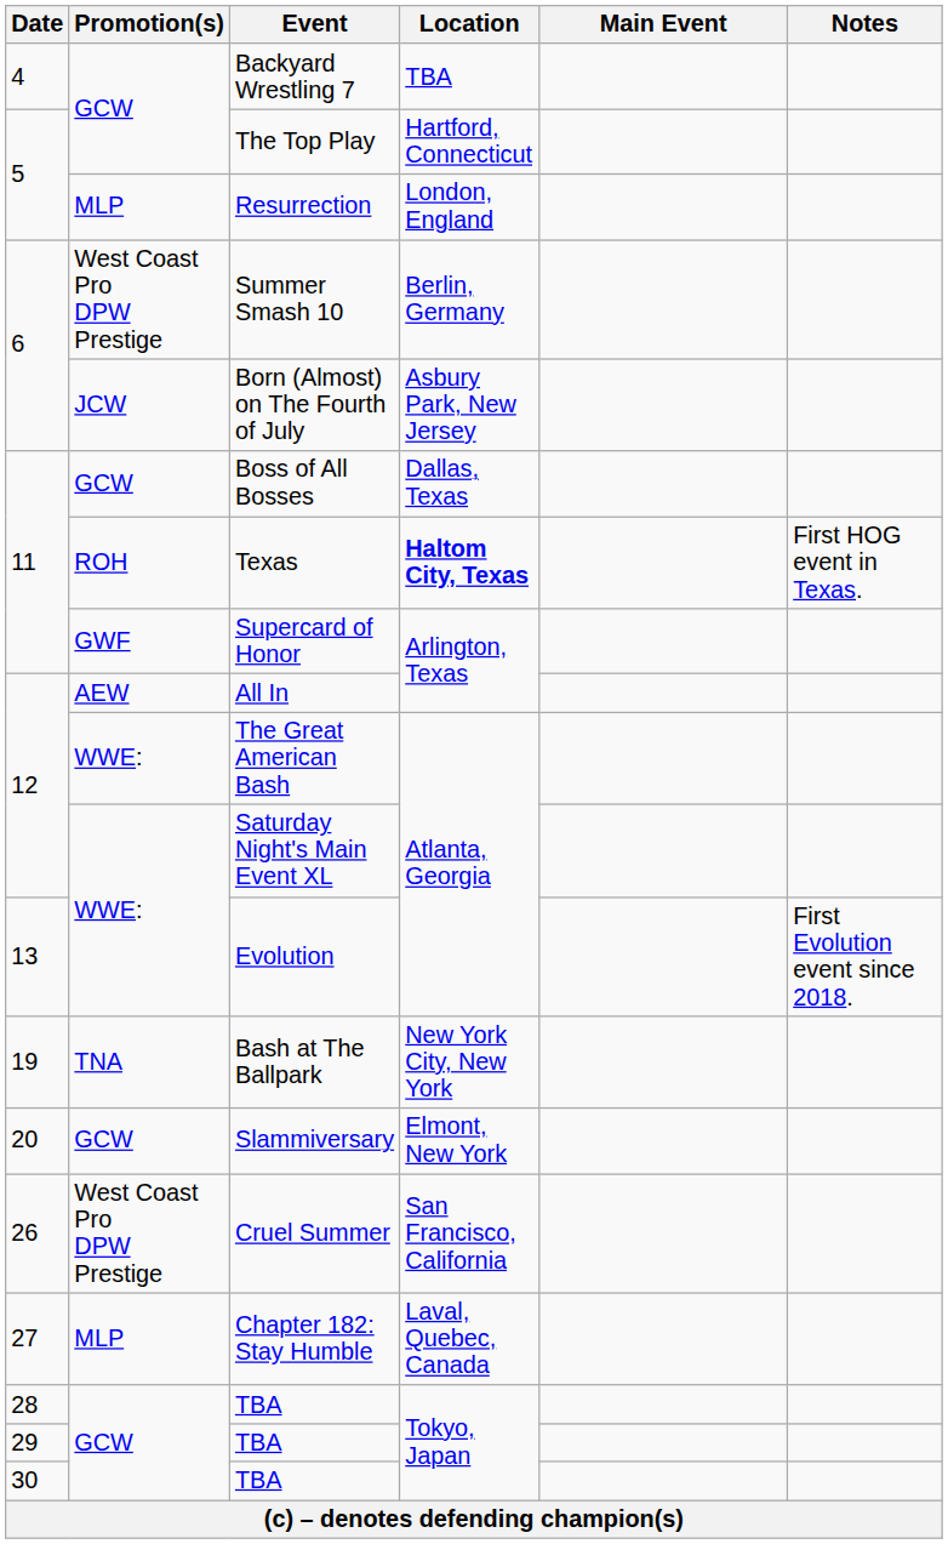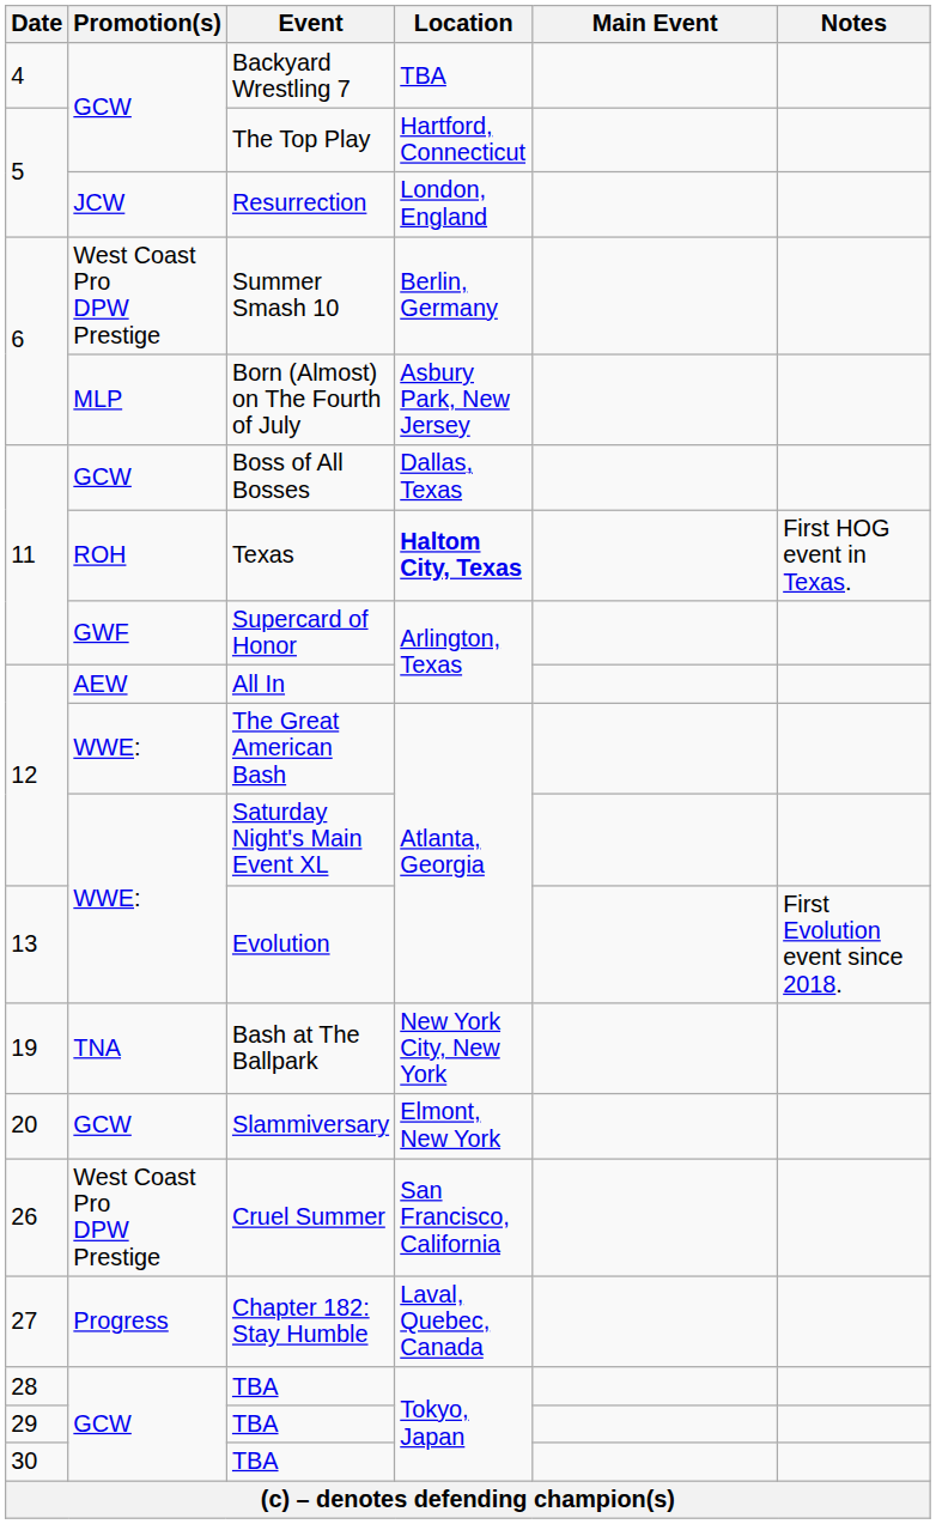 <table class="wikitable" style="width:100%;">
 <tr>
 <th width="5%">Date</th>
 <th width="5%">Promotion(s)</th>
 <th style="width:15%;">Event</th>
 <th style="width:15%;">Location</th>
 <th style="width:40%;">Main Event</th>
 <th style="width:20%;">Notes</th>
 </tr>
 <tr>
 <td>4</td>
 <td rowspan=2><a href='#'>GCW</a></td>
 <td>Backyard Wrestling 7</td>
 <td><a href='#'>TBA</a></td>
 <td></td>
 <td></td>
 </tr>
 <tr>
 <td rowspan=2>5</td>
 <td>The Top Play</td>
 <td><a href='#'>Hartford, Connecticut</a></td>
 <td></td>
 <td></td>
 </tr>
 <tr>
-<td><a href='#'>MLP</a></td>
+<td><a href='#'>JCW</a></td>
 <td><a href='#'>Resurrection</a></td>
 <td><a href='#'>London, England</a></td>
 <td></td>
 <td></td>
 </tr>
 <tr>
 <td rowspan=2>6</td>
 <td>West Coast Pro<br><a href='#'>DPW</a><br>Prestige</td>
 <td>Summer Smash 10</td>
 <td><a href='#'>Berlin, Germany</a></td>
 <td></td>
 <td></td>
 </tr>
 <tr>
-<td><a href='#'>JCW</a></td>
+<td><a href='#'>MLP</a></td>
 <td>Born (Almost) on The Fourth of July</td>
 <td><a href='#'>Asbury Park, New Jersey</a></td>
 <td></td>
 <td></td>
 </tr>
 <tr>
 <td rowspan=3>11</td>
 <td><a href='#'>GCW</a></td>
 <td>Boss of All Bosses</td>
 <td><a href='#'>Dallas, Texas</a></td>
 <td></td>
 <td></td>
 </tr>
 <tr>
 <td><a href='#'>ROH</a></td>
 <td>Texas</td>
 <td><strong><a href='#'>Haltom City, Texas</a></strong></td>
 <td></td>
 <td>First HOG event in <a href='#'>Texas</a>.</td>
 </tr>
 <tr>
 <td><a href='#'>GWF</a></td>
 <td><a href='#'>Supercard of Honor</a></td>
 <td rowspan=2><a href='#'>Arlington, Texas</a></td>
 <td></td>
 <td></td>
 </tr>
 <tr>
 <td rowspan=3>12</td>
 <td><a href='#'>AEW</a></td>
 <td><a href='#'>All In</a></td>
 <td></td>
 <td></td>
 </tr>
 <tr>
 <td><a href='#'>WWE</a>:</td>
 <td><a href='#'>The Great American Bash</a></td>
 <td rowspan=3><a href='#'>Atlanta, Georgia</a></td>
 <td></td>
 <td></td>
 </tr>
 <tr>
 <td rowspan=2><a href='#'>WWE</a>:</td>
 <td><a href='#'>Saturday Night's Main Event XL</a></td>
 <td></td>
 <td></td>
 </tr>
 <tr>
 <td>13</td>
 <td><a href='#'>Evolution</a></td>
 <td></td>
 <td>First <a href='#'>Evolution</a> event since <a href='#'>2018</a>.</td>
 </tr>
 <tr>
 <td>19</td>
 <td><a href='#'>TNA</a></td>
 <td>Bash at The Ballpark</td>
 <td><a href='#'>New York City, New York</a></td>
 <td></td>
 <td></td>
 </tr>
 <tr>
 <td>20</td>
 <td><a href='#'>GCW</a></td>
 <td><a href='#'>Slammiversary</a></td>
 <td><a href='#'>Elmont, New York</a></td>
 <td></td>
 <td></td>
 </tr>
 <tr>
 <td>26</td>
 <td>West Coast Pro<br><a href='#'>DPW</a><br>Prestige</td>
 <td><a href='#'>Cruel Summer</a></td>
 <td><a href='#'>San Francisco, California</a></td>
 <td></td>
 <td></td>
 </tr>
 <tr>
 <td>27</td>
-<td><a href='#'>MLP</a></td>
+<td><a href='#'>Progress</a></td>
 <td><a href='#'>Chapter 182: Stay Humble</a></td>
 <td><a href='#'>Laval, Quebec, Canada</a></td>
 <td></td>
 <td></td>
 </tr>
 <tr>
 <td>28</td>
 <td rowspan=3><a href='#'>GCW</a></td>
 <td><a href='#'>TBA</a></td>
 <td rowspan=3><a href='#'>Tokyo, Japan</a></td>
 <td></td>
 <td></td>
 </tr>
 <tr>
 <td>29</td>
 <td><a href='#'>TBA</a></td>
 <td></td>
 <td></td>
 </tr>
 <tr>
 <td>30</td>
 <td><a href='#'>TBA</a></td>
 <td></td>
 <td></td>
 </tr>
 <tr>
 <th colspan="6">(c) – denotes defending champion(s)</th>
 </tr>
 </table>
